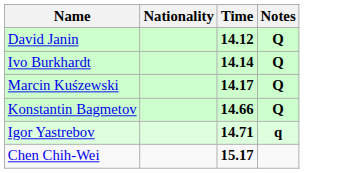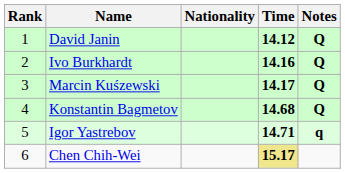 <table class="wikitable sortable" style="text-align:center">
 <tr>
+<th>Rank</th>
 <th>Name</th>
 <th>Nationality</th>
 <th>Time</th>
 <th>Notes</th>
 </tr>
 <tr bgcolor=ccffcc>
+<td>1</td>
 <td align=left><a href='#'>David Janin</a></td>
 <td align=left></td>
 <td><strong>14.12</strong></td>
 <td><strong>Q</strong></td>
 </tr>
 <tr bgcolor=ccffcc>
+<td>2</td>
 <td align=left><a href='#'>Ivo Burkhardt</a></td>
 <td align=left></td>
-<td><strong>14.14</strong></td>
+<td><strong>14.16</strong></td>
 <td><strong>Q</strong></td>
 </tr>
 <tr bgcolor=ccffcc>
+<td>3</td>
 <td align=left><a href='#'>Marcin Kuśzewski</a></td>
 <td align=left></td>
 <td><strong>14.17</strong></td>
 <td><strong>Q</strong></td>
 </tr>
 <tr bgcolor=ccffcc>
+<td>4</td>
 <td align=left><a href='#'>Konstantin Bagmetov</a></td>
 <td align=left></td>
-<td><strong>14.66</strong></td>
+<td><strong>14.68</strong></td>
 <td><strong>Q</strong></td>
 </tr>
 <tr bgcolor=ddffdd>
+<td>5</td>
 <td align=left><a href='#'>Igor Yastrebov</a></td>
 <td align=left></td>
 <td><strong>14.71</strong></td>
 <td><strong>q</strong></td>
 </tr>
 <tr>
+<td>6</td>
 <td align=left><a href='#'>Chen Chih-Wei</a></td>
 <td align=left></td>
-<td><strong>15.17</strong></td>
+<td style="background: khaki;"><strong>15.17</strong></td>
 <td></td>
 </tr>
 </table>
